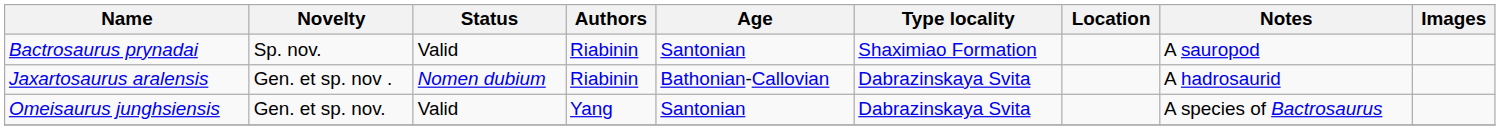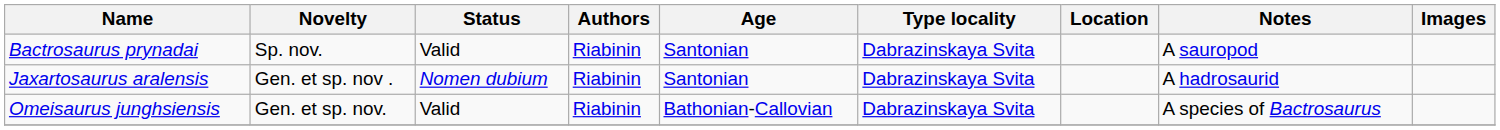 <table class="wikitable sortable" align="center" width="100%">
 <tr>
 <th>Name</th>
 <th>Novelty</th>
 <th>Status</th>
 <th>Authors</th>
 <th>Age</th>
 <th>Type locality</th>
 <th>Location</th>
 <th>Notes</th>
 <th>Images</th>
 </tr>
 <tr>
 <td><em><a href='#'>Bactrosaurus prynadai</a></em></td>
 <td>Sp. nov.</td>
 <td>Valid</td>
 <td><a href='#'>Riabinin</a></td>
 <td><a href='#'>Santonian</a></td>
-<td><a href='#'>Shaximiao Formation</a></td>
+<td><a href='#'>Dabrazinskaya Svita</a></td>
 <td></td>
 <td>A <a href='#'>sauropod</a></td>
 <td></td>
 </tr>
 <tr>
 <td><em><a href='#'>Jaxartosaurus aralensis</a></em></td>
 <td>Gen. et sp. nov .</td>
 <td><em><a href='#'>Nomen dubium</a></em></td>
 <td><a href='#'>Riabinin</a></td>
-<td><a href='#'>Bathonian</a>-<a href='#'>Callovian</a></td>
+<td><a href='#'>Santonian</a></td>
 <td><a href='#'>Dabrazinskaya Svita</a></td>
 <td></td>
 <td>A <a href='#'>hadrosaurid</a></td>
 <td></td>
 </tr>
 <tr>
 <td><em><a href='#'>Omeisaurus junghsiensis</a></em></td>
 <td>Gen. et sp. nov.</td>
 <td>Valid</td>
-<td><a href='#'>Yang</a></td>
-<td><a href='#'>Santonian</a></td>
+<td><a href='#'>Riabinin</a></td>
+<td><a href='#'>Bathonian</a>-<a href='#'>Callovian</a></td>
 <td><a href='#'>Dabrazinskaya Svita</a></td>
 <td></td>
 <td>A species of <em><a href='#'>Bactrosaurus</a></em></td>
 <td></td>
 </tr>
 <tr>
 </tr>
 </table>
